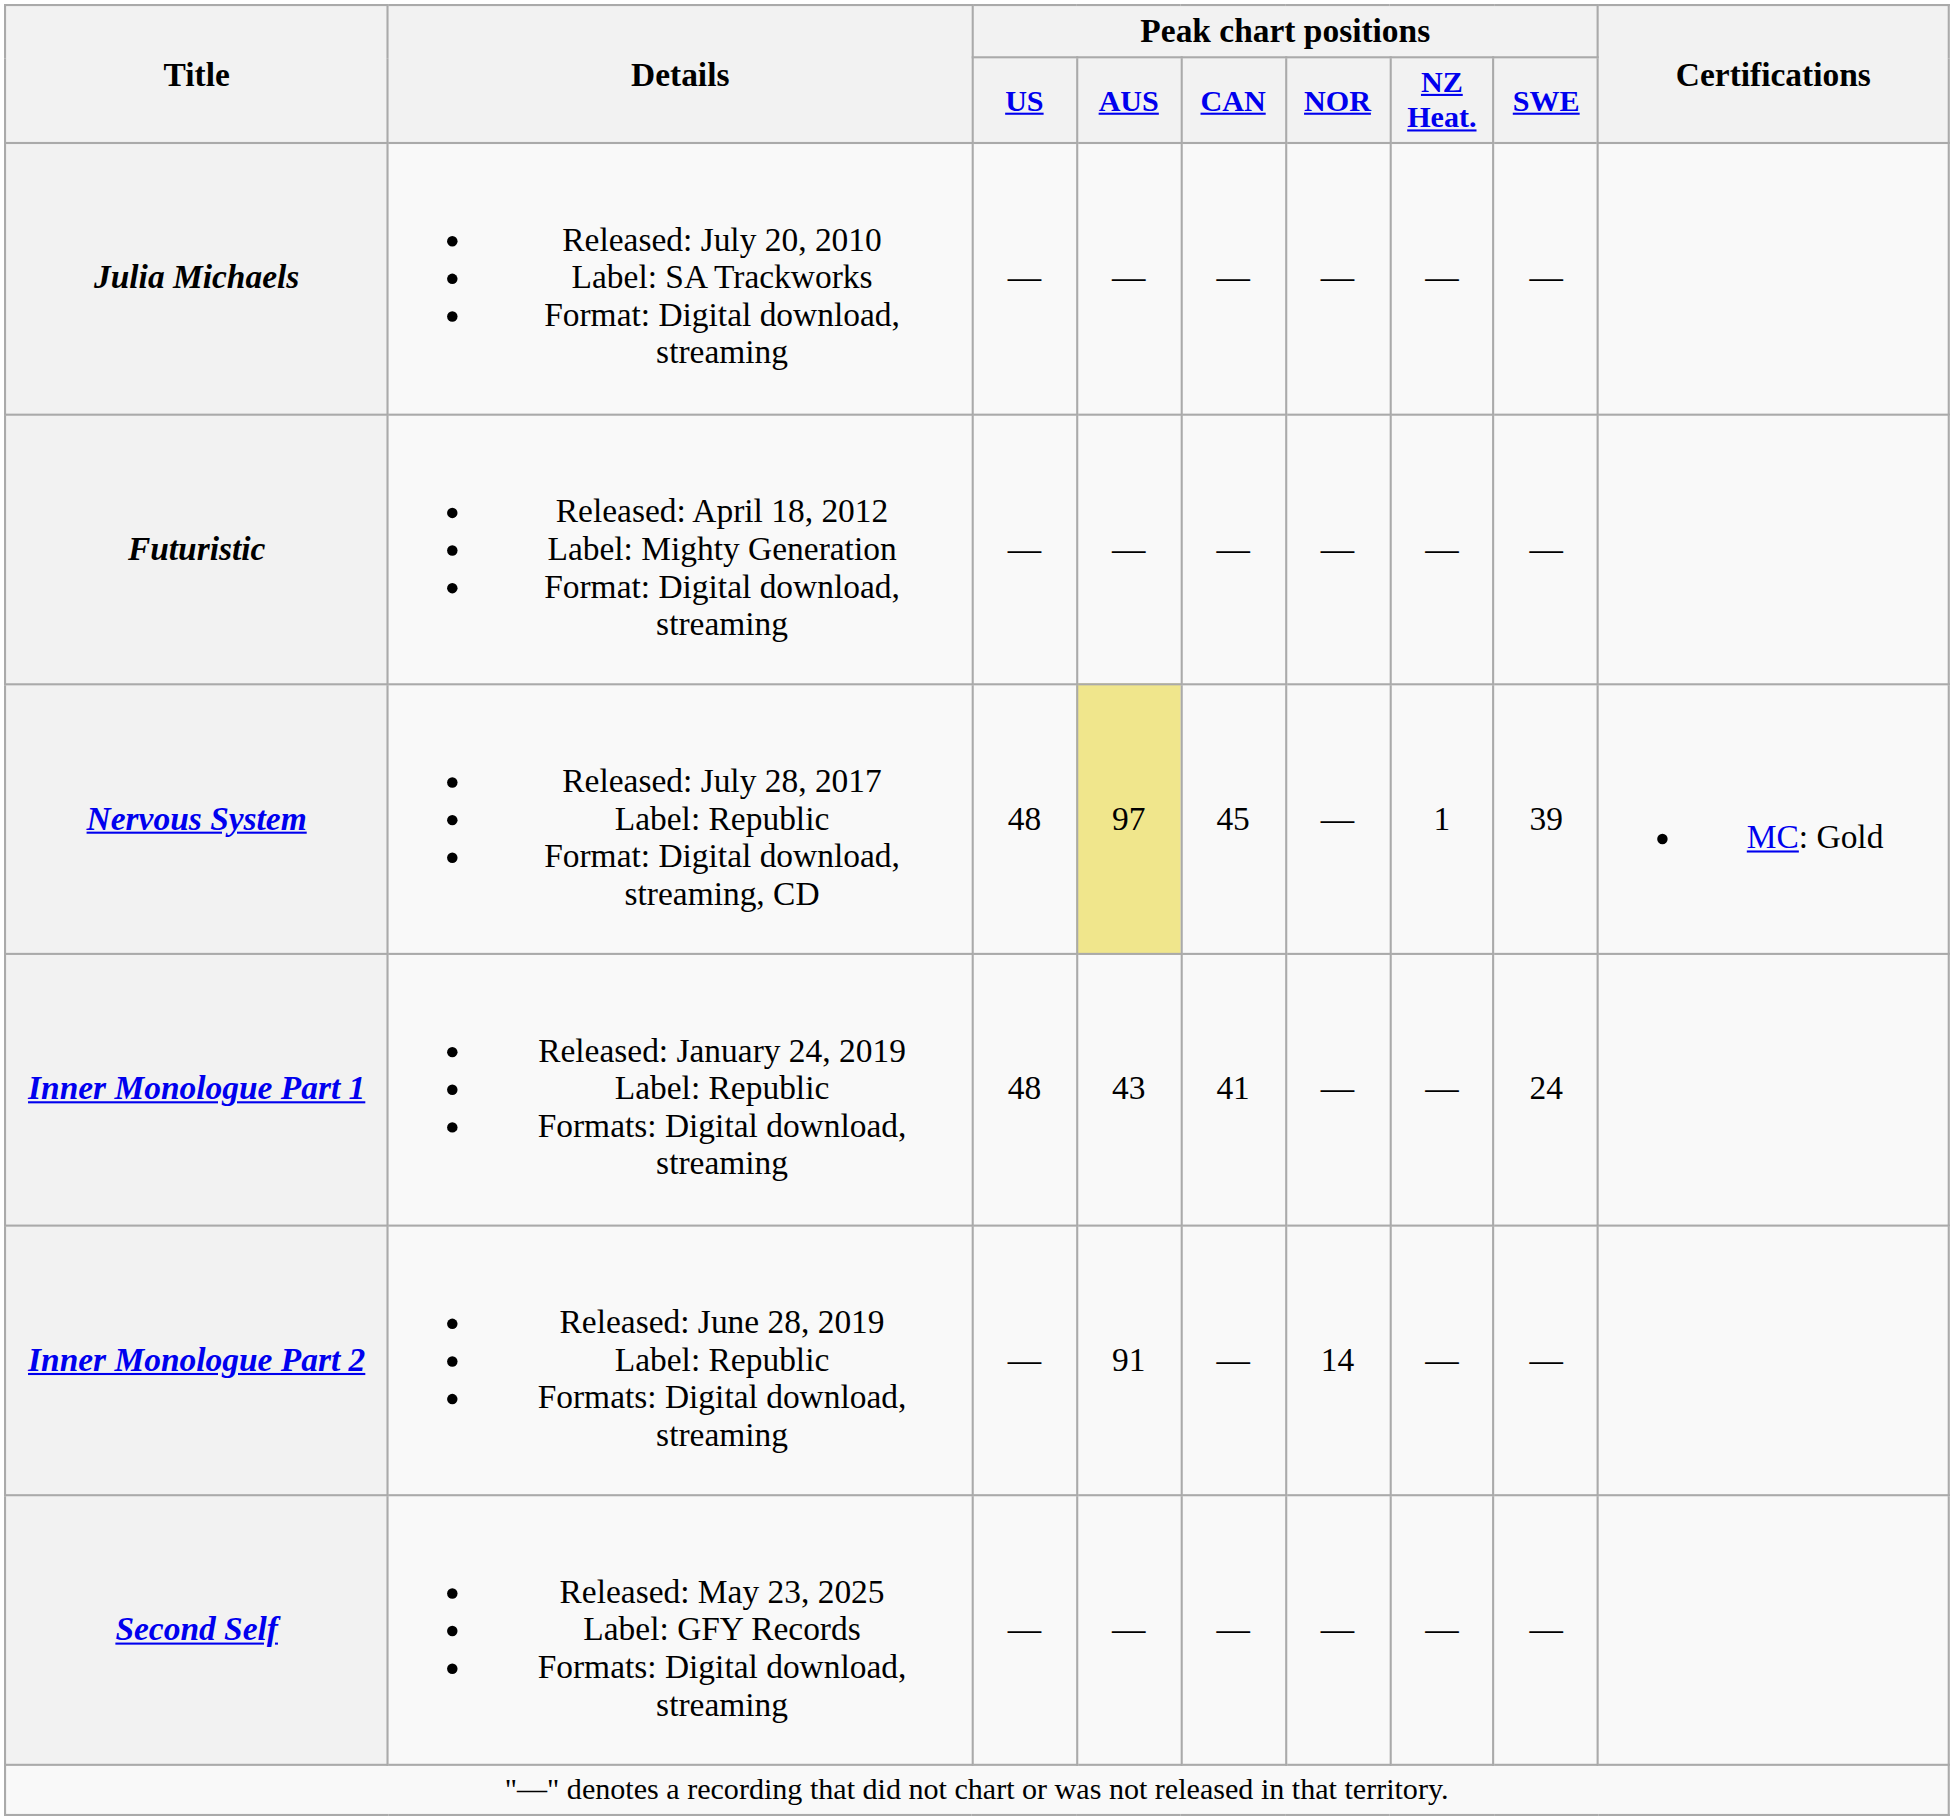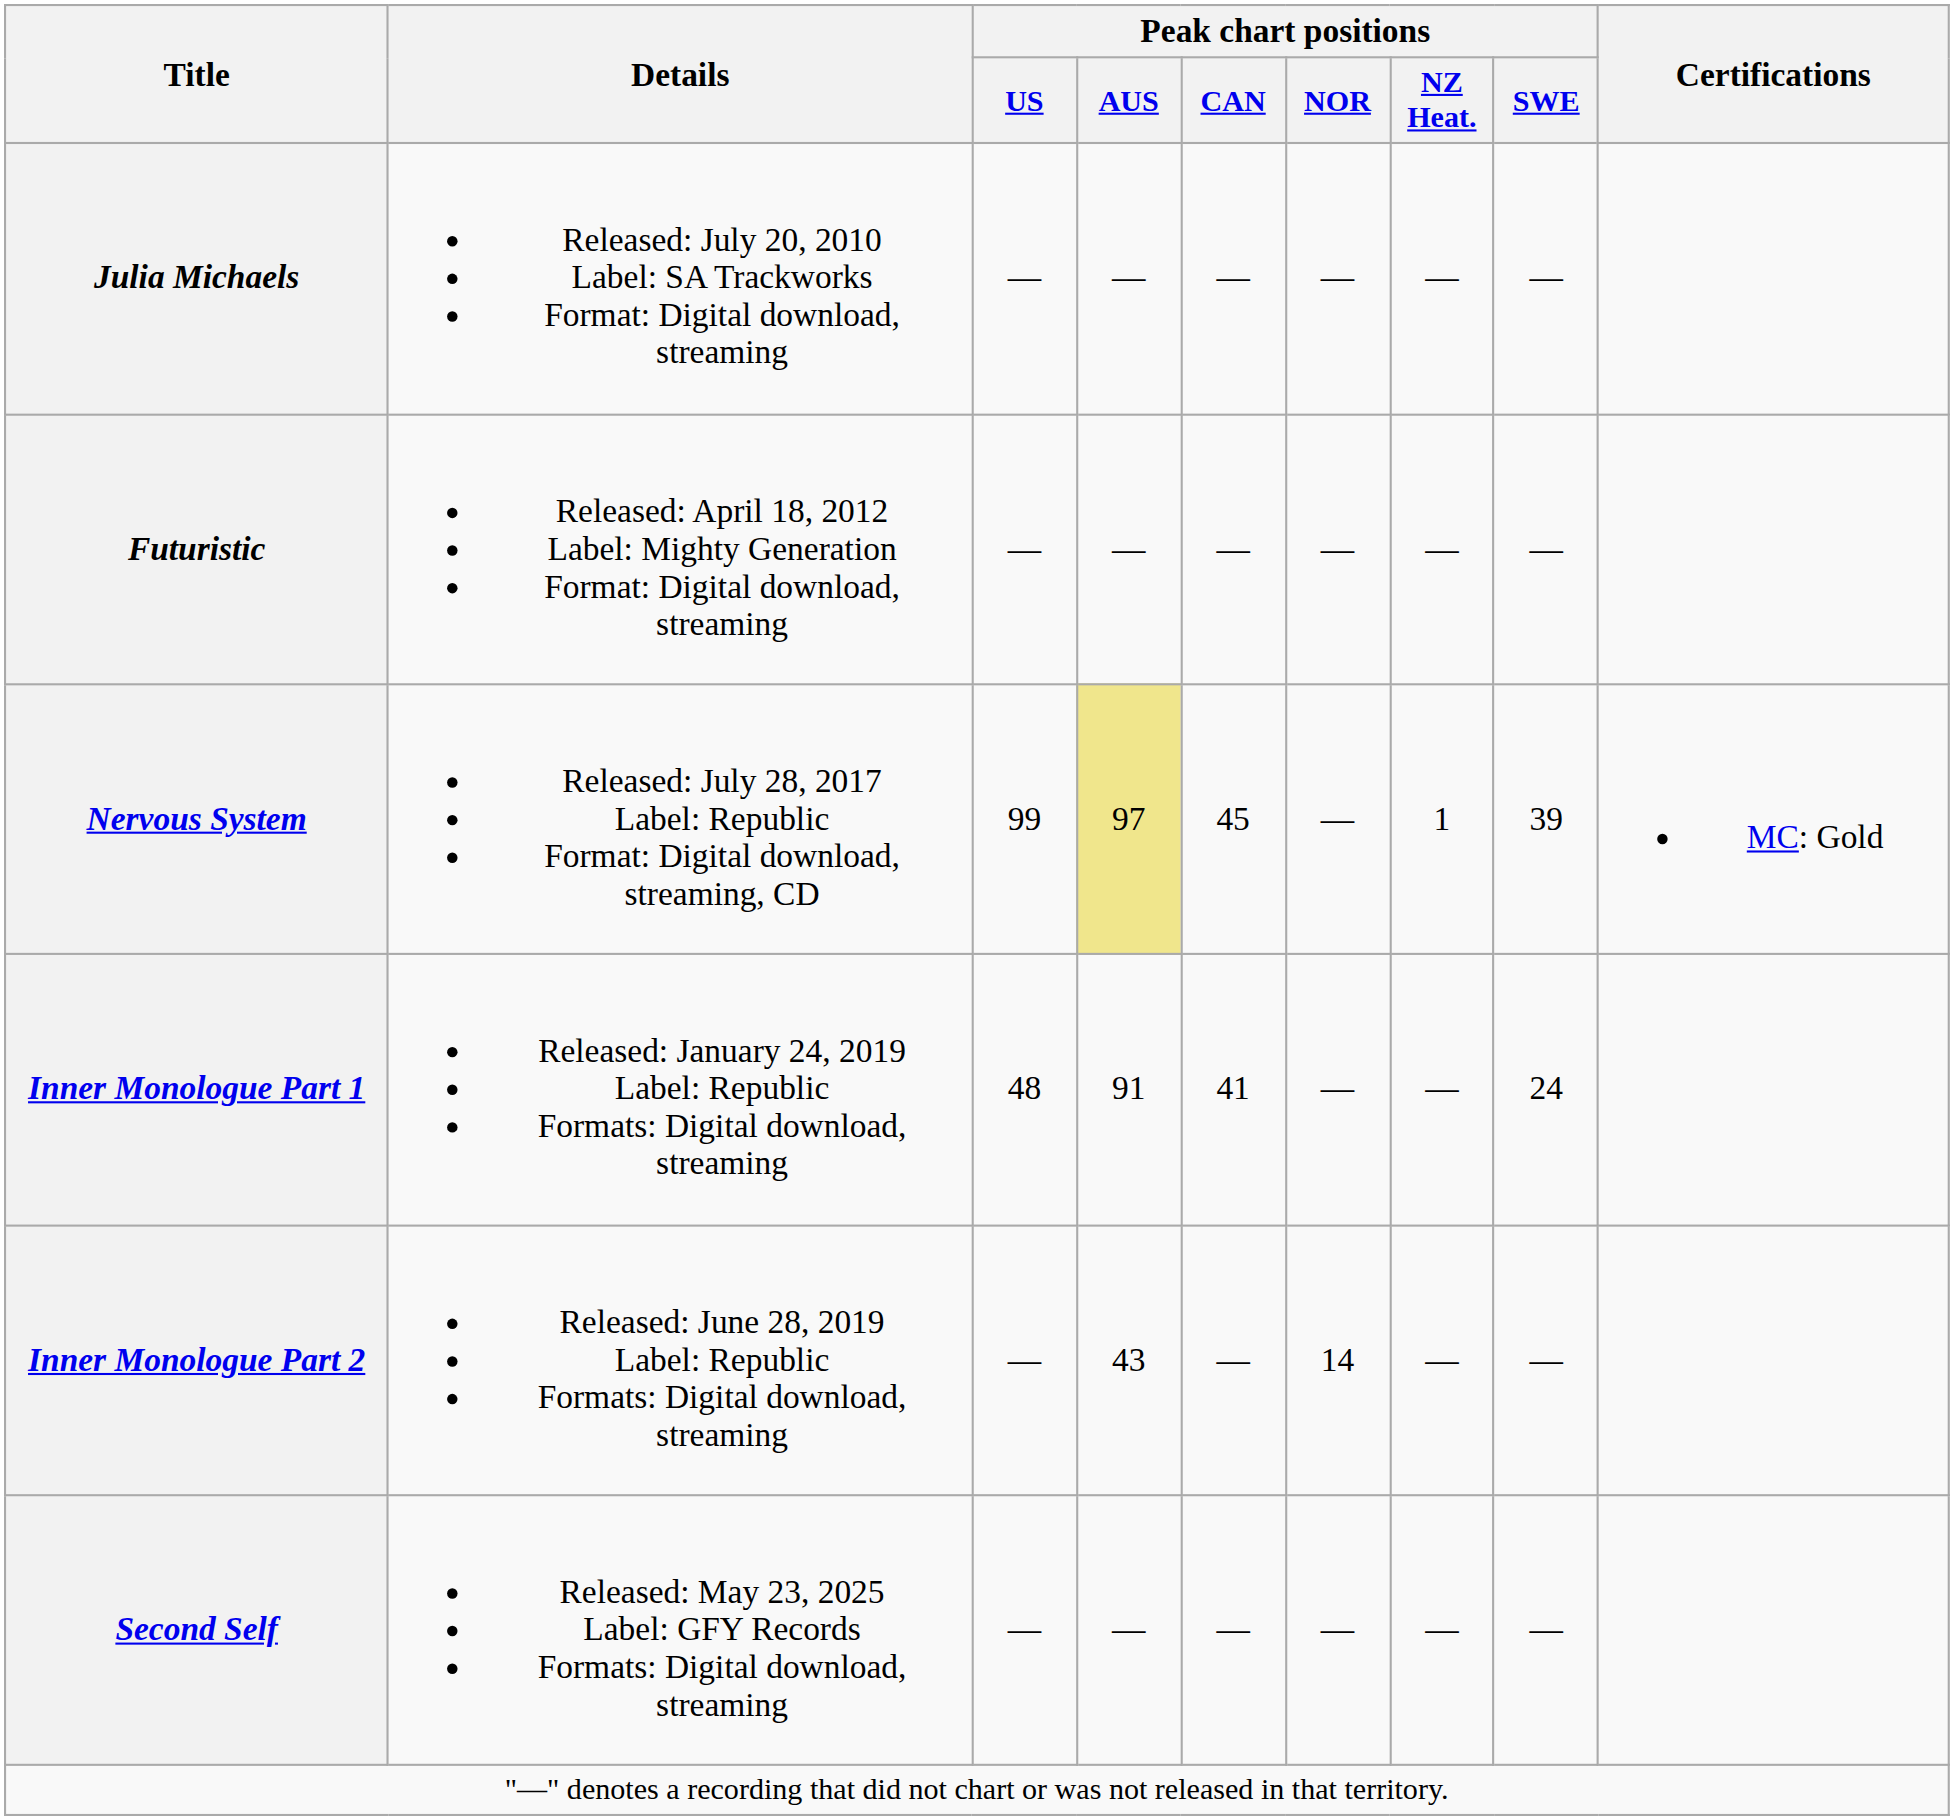 <table class="wikitable plainrowheaders" style="text-align:center;">
 <tr>
 <th scope="col" rowspan="2" style="width:11em;">Title</th>
 <th scope="col" rowspan="2" style="width:17em;">Details</th>
 <th scope="col" colspan="6">Peak chart positions</th>
 <th scope="col" rowspan="2" style="width:10em;">Certifications</th>
 </tr>
 <tr>
 <th scope="col" style="width:3em;font-size:90%;"><a href='#'>US</a><br></th>
 <th scope="col" style="width:3em;font-size:90%;"><a href='#'>AUS</a><br></th>
 <th scope="col" style="width:3em;font-size:90%;"><a href='#'>CAN</a><br></th>
 <th scope="col" style="width:3em;font-size:90%;"><a href='#'>NOR</a><br></th>
 <th scope="col" style="width:3em;font-size:90%;"><a href='#'>NZ<br>Heat.</a><br></th>
 <th scope="col" style="width:3em;font-size:90%;"><a href='#'>SWE</a><br></th>
 </tr>
 <tr>
 <th scope="row"><em>Julia Michaels</em></th>
 <td><br><ul><li>Released: July 20, 2010</li><li>Label: SA Trackworks</li><li>Format: Digital download, streaming</li></ul></td>
 <td>—</td>
 <td>—</td>
 <td>—</td>
 <td>—</td>
 <td>—</td>
 <td>—</td>
 <td></td>
 </tr>
 <tr>
 <th scope="row"><em>Futuristic</em></th>
 <td><br><ul><li>Released: April 18, 2012</li><li>Label: Mighty Generation</li><li>Format: Digital download, streaming</li></ul></td>
 <td>—</td>
 <td>—</td>
 <td>—</td>
 <td>—</td>
 <td>—</td>
 <td>—</td>
 <td></td>
 </tr>
 <tr>
 <th scope="row"><em><a href='#'>Nervous System</a></em></th>
 <td><br><ul><li>Released: July 28, 2017</li><li>Label: Republic</li><li>Format: Digital download, streaming, CD</li></ul></td>
-<td>48</td>
+<td>99</td>
 <td style="background: khaki;">97</td>
 <td>45</td>
 <td>—</td>
 <td>1</td>
 <td>39</td>
 <td><br><ul><li><a href='#'>MC</a>: Gold</li></ul></td>
 </tr>
 <tr>
 <th scope="row"><em><a href='#'>Inner Monologue Part 1</a></em></th>
 <td><br><ul><li>Released: January 24, 2019</li><li>Label: Republic</li><li>Formats: Digital download, streaming</li></ul></td>
 <td>48</td>
-<td>43</td>
+<td>91</td>
 <td>41</td>
 <td>—</td>
 <td>—</td>
 <td>24</td>
 <td></td>
 </tr>
 <tr>
 <th scope="row"><em><a href='#'>Inner Monologue Part 2</a></em></th>
 <td><br><ul><li>Released: June 28, 2019</li><li>Label: Republic</li><li>Formats: Digital download, streaming</li></ul></td>
 <td>—</td>
-<td>91</td>
+<td>43</td>
 <td>—</td>
 <td>14</td>
 <td>—</td>
 <td>—</td>
 <td></td>
 </tr>
 <tr>
 <th scope="row"><em><a href='#'>Second Self</a></em></th>
 <td><br><ul><li>Released: May 23, 2025</li><li>Label: GFY Records</li><li>Formats: Digital download, streaming</li></ul></td>
 <td>—</td>
 <td>—</td>
 <td>—</td>
 <td>—</td>
 <td>—</td>
 <td>—</td>
 <td></td>
 </tr>
 <tr>
 <td colspan="14" style="font-size:90%">"—" denotes a recording that did not chart or was not released in that territory.</td>
 </tr>
 </table>
